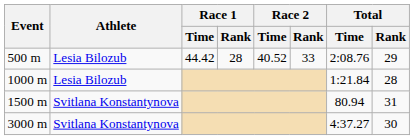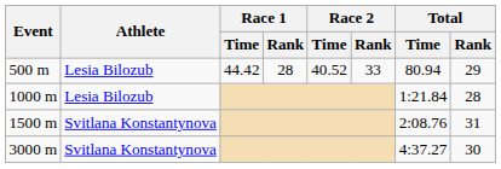 <table class="wikitable" border="1" style="font-size:90%">
 <tr>
 <th rowspan=2>Event</th>
 <th rowspan=2>Athlete</th>
 <th colspan=2>Race 1</th>
 <th colspan=2>Race 2</th>
 <th colspan=2>Total</th>
 </tr>
 <tr>
 <th>Time</th>
 <th>Rank</th>
 <th>Time</th>
 <th>Rank</th>
 <th>Time</th>
 <th>Rank</th>
 </tr>
 <tr>
 <td>500 m</td>
 <td><a href='#'>Lesia Bilozub</a></td>
 <td align=center>44.42</td>
 <td align=center>28</td>
 <td align=center>40.52</td>
 <td align=center>33</td>
-<td align=center>2:08.76</td>
+<td align=center>80.94</td>
 <td align=center>29</td>
 </tr>
 <tr>
 <td>1000 m</td>
 <td><a href='#'>Lesia Bilozub</a></td>
 <td colspan="4" bgcolor="wheat"></td>
 <td align=center>1:21.84</td>
 <td align=center>28</td>
 </tr>
 <tr>
 <td>1500 m</td>
 <td><a href='#'>Svitlana Konstantynova</a></td>
 <td colspan="4" bgcolor="wheat"></td>
-<td align=center>80.94</td>
+<td align=center>2:08.76</td>
 <td align=center>31</td>
 </tr>
 <tr>
 <td>3000 m</td>
 <td><a href='#'>Svitlana Konstantynova</a></td>
 <td colspan="4" bgcolor="wheat"></td>
 <td align=center>4:37.27</td>
 <td align=center>30</td>
 </tr>
 </table>
